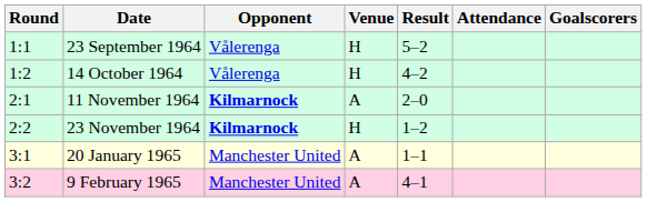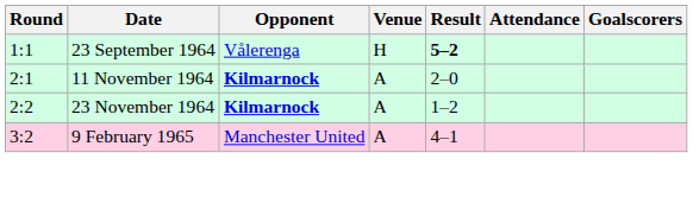 <table class="wikitable">
 <tr>
 <th>Round</th>
 <th>Date</th>
 <th>Opponent</th>
 <th>Venue</th>
 <th>Result</th>
 <th>Attendance</th>
 <th>Goalscorers</th>
 </tr>
 <tr style="background-color: #d0ffe3;">
 <td>1:1</td>
 <td>23 September 1964</td>
 <td> <a href='#'>Vålerenga</a></td>
 <td>H</td>
-<td>5–2</td>
-<td></td>
-<td></td>
-</tr>
-<tr style="background-color: #d0ffe3;">
-<td>1:2</td>
-<td>14 October 1964</td>
-<td> <a href='#'>Vålerenga</a></td>
-<td>H</td>
-<td>4–2</td>
+<td><strong>5–2</strong></td>
 <td></td>
 <td></td>
 </tr>
 <tr style="background-color: #d0ffe3;">
 <td>2:1</td>
 <td>11 November 1964</td>
 <td><strong> <a href='#'>Kilmarnock</a></strong></td>
 <td>A</td>
 <td>2–0</td>
 <td></td>
 <td></td>
 </tr>
 <tr style="background-color: #d0ffe3;">
 <td>2:2</td>
 <td>23 November 1964</td>
 <td><strong> <a href='#'>Kilmarnock</a></strong></td>
-<td>H</td>
+<td>A</td>
 <td>1–2</td>
-<td></td>
-<td></td>
-</tr>
-<tr style="background-color: #ffffdd;">
-<td>3:1</td>
-<td>20 January 1965</td>
-<td> <a href='#'>Manchester United</a></td>
-<td>A</td>
-<td>1–1</td>
 <td></td>
 <td></td>
 </tr>
 <tr style="background-color: #ffd0e3;">
 <td>3:2</td>
 <td>9 February 1965</td>
 <td> <a href='#'>Manchester United</a></td>
 <td>A</td>
 <td>4–1</td>
 <td></td>
 <td></td>
 </tr>
 </table>
